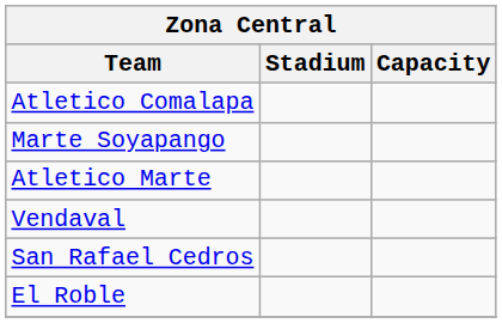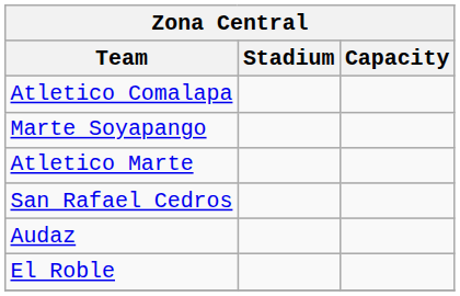 <table class="wikitable" style="text-align:left">
 <tr>
 <th colspan=3>Zona Central</th>
 </tr>
 <tr>
 <th>Team</th>
 <th>Stadium</th>
 <th>Capacity</th>
 </tr>
 <tr>
 <td><a href='#'>Atletico Comalapa</a></td>
 <td></td>
 <td></td>
 </tr>
 <tr>
 <td><a href='#'>Marte Soyapango</a></td>
 <td></td>
 <td></td>
 </tr>
 <tr>
 <td><a href='#'>Atletico Marte</a></td>
 <td></td>
 <td></td>
 </tr>
 <tr>
-<td><a href='#'>Vendaval</a></td>
+<td><a href='#'>San Rafael Cedros</a></td>
 <td></td>
 <td></td>
 </tr>
 <tr>
-<td><a href='#'>San Rafael Cedros</a></td>
+<td><a href='#'>Audaz</a></td>
 <td></td>
 <td></td>
 </tr>
 <tr>
 <td><a href='#'>El Roble</a></td>
 <td></td>
 <td></td>
 </tr>
 <tr>
 </tr>
 </table>
